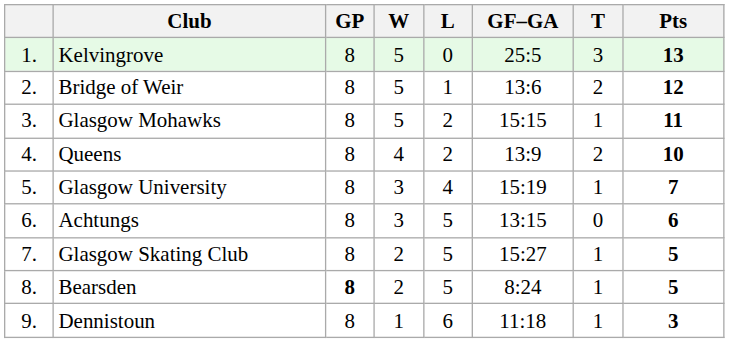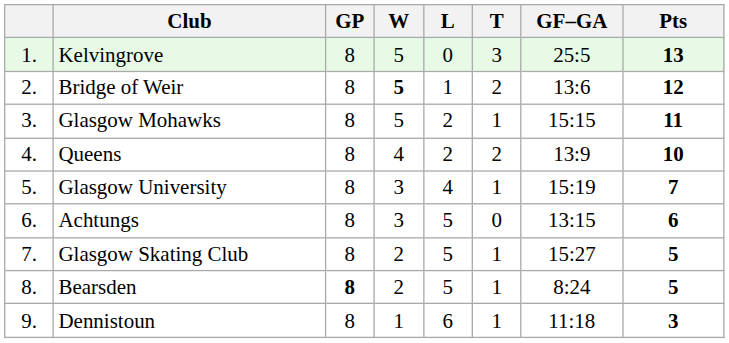 <table class="wikitable">
 <tr>
 <th width="30"></th>
 <th width="200">Club</th>
 <th width="30">GP</th>
 <th width="30">W</th>
 <th width="30">L</th>
+<th width="30">T</th>
 <th width="70">GF–GA</th>
-<th width="30">T</th>
 <th width="70">Pts</th>
 </tr>
 <tr bgcolor="#e6fae6" align="center">
 <td>1.</td>
 <td align="left">Kelvingrove</td>
 <td>8</td>
 <td>5</td>
 <td>0</td>
+<td>3</td>
 <td>25:5</td>
-<td>3</td>
 <td><strong>13</strong></td>
 </tr>
 <tr bgcolor="#FFFFFF" align="center">
 <td>2.</td>
 <td align="left">Bridge of Weir</td>
 <td>8</td>
-<td>5</td>
+<td><strong>5</strong></td>
 <td>1</td>
+<td>2</td>
 <td>13:6</td>
-<td>2</td>
 <td><strong>12</strong></td>
 </tr>
 <tr bgcolor="#FFFFFF" align="center">
 <td>3.</td>
 <td align="left">Glasgow Mohawks</td>
 <td>8</td>
 <td>5</td>
 <td>2</td>
+<td>1</td>
 <td>15:15</td>
-<td>1</td>
 <td><strong>11</strong></td>
 </tr>
 <tr bgcolor="#FFFFFF" align="center">
 <td>4.</td>
 <td align="left">Queens</td>
 <td>8</td>
 <td>4</td>
 <td>2</td>
+<td>2</td>
 <td>13:9</td>
-<td>2</td>
 <td><strong>10</strong></td>
 </tr>
 <tr bgcolor="#FFFFFF" align="center">
 <td>5.</td>
 <td align="left">Glasgow University</td>
 <td>8</td>
 <td>3</td>
 <td>4</td>
+<td>1</td>
 <td>15:19</td>
-<td>1</td>
 <td><strong>7</strong></td>
 </tr>
 <tr bgcolor="#FFFFFF" align="center">
 <td>6.</td>
 <td align="left">Achtungs</td>
 <td>8</td>
 <td>3</td>
 <td>5</td>
+<td>0</td>
 <td>13:15</td>
-<td>0</td>
 <td><strong>6</strong></td>
 </tr>
 <tr bgcolor="#FFFFFF" align="center">
 <td>7.</td>
 <td align="left">Glasgow Skating Club</td>
 <td>8</td>
 <td>2</td>
 <td>5</td>
+<td>1</td>
 <td>15:27</td>
-<td>1</td>
 <td><strong>5</strong></td>
 </tr>
 <tr bgcolor="#FFFFFF" align="center">
 <td>8.</td>
 <td align="left">Bearsden</td>
 <td><strong>8</strong></td>
 <td>2</td>
 <td>5</td>
+<td>1</td>
 <td>8:24</td>
-<td>1</td>
 <td><strong>5</strong></td>
 </tr>
 <tr bgcolor="#FFFFFF" align="center">
 <td>9.</td>
 <td align="left">Dennistoun</td>
 <td>8</td>
 <td>1</td>
 <td>6</td>
+<td>1</td>
 <td>11:18</td>
-<td>1</td>
 <td><strong>3</strong></td>
 </tr>
 </table>
